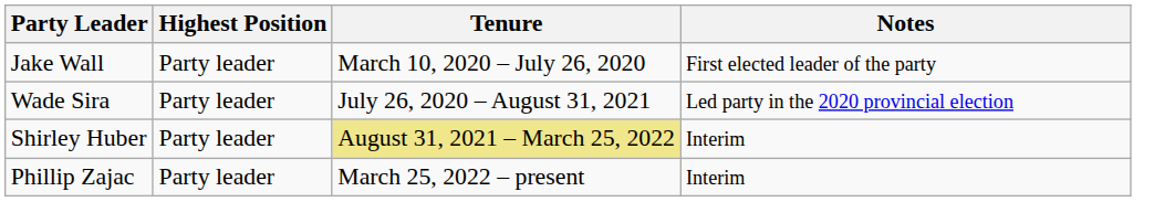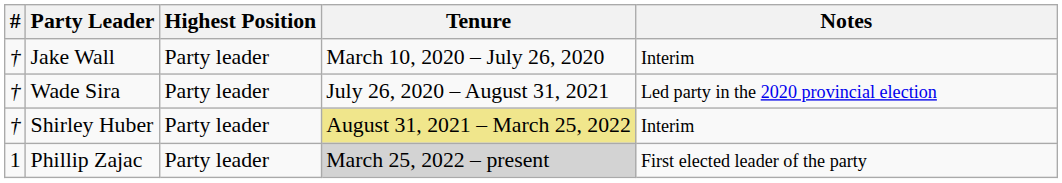 <table class="wikitable">
 <tr>
+<th>#</th>
 <th>Party Leader</th>
 <th>Highest Position</th>
 <th>Tenure</th>
 <th style="width: 40%">Notes</th>
 </tr>
 <tr>
+<td><em>†</em></td>
 <td>Jake Wall</td>
 <td>Party leader</td>
 <td>March 10, 2020 – July 26, 2020</td>
-<td><small>First elected leader of the party</small></td>
+<td><small>Interim</small></td>
 </tr>
 <tr>
+<td><em>†</em></td>
 <td>Wade Sira</td>
 <td>Party leader</td>
 <td>July 26, 2020 – August 31, 2021</td>
 <td><small>Led party in the <a href='#'>2020 provincial election</a></small></td>
 </tr>
 <tr>
+<td><em>†</em></td>
 <td>Shirley Huber</td>
 <td>Party leader</td>
 <td style="background: khaki;">August 31, 2021 – March 25, 2022</td>
 <td><small>Interim</small></td>
 </tr>
 <tr>
+<td>1</td>
 <td>Phillip Zajac</td>
 <td>Party leader</td>
-<td>March 25, 2022 – present</td>
-<td><small>Interim</small></td>
+<td style="background: lightgrey;">March 25, 2022 – present</td>
+<td><small>First elected leader of the party</small></td>
 </tr>
 </table>
